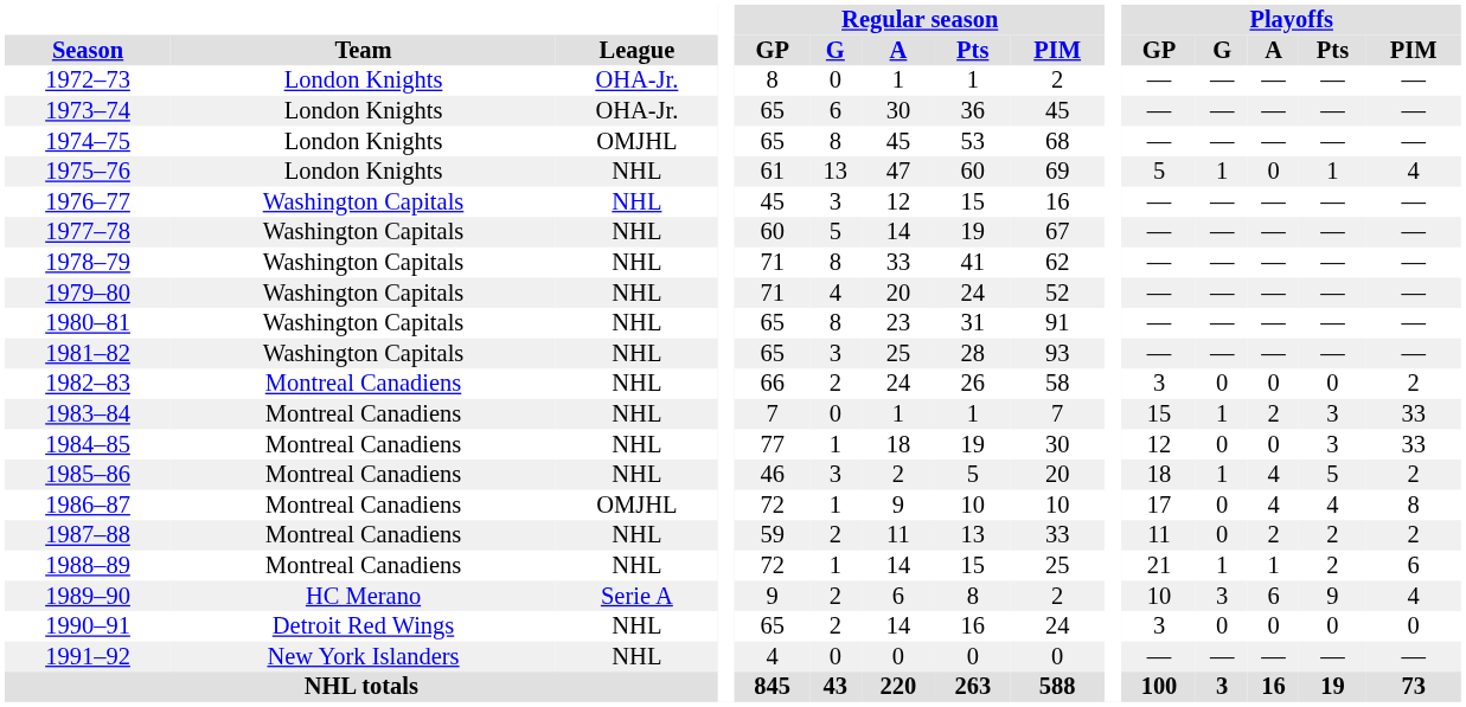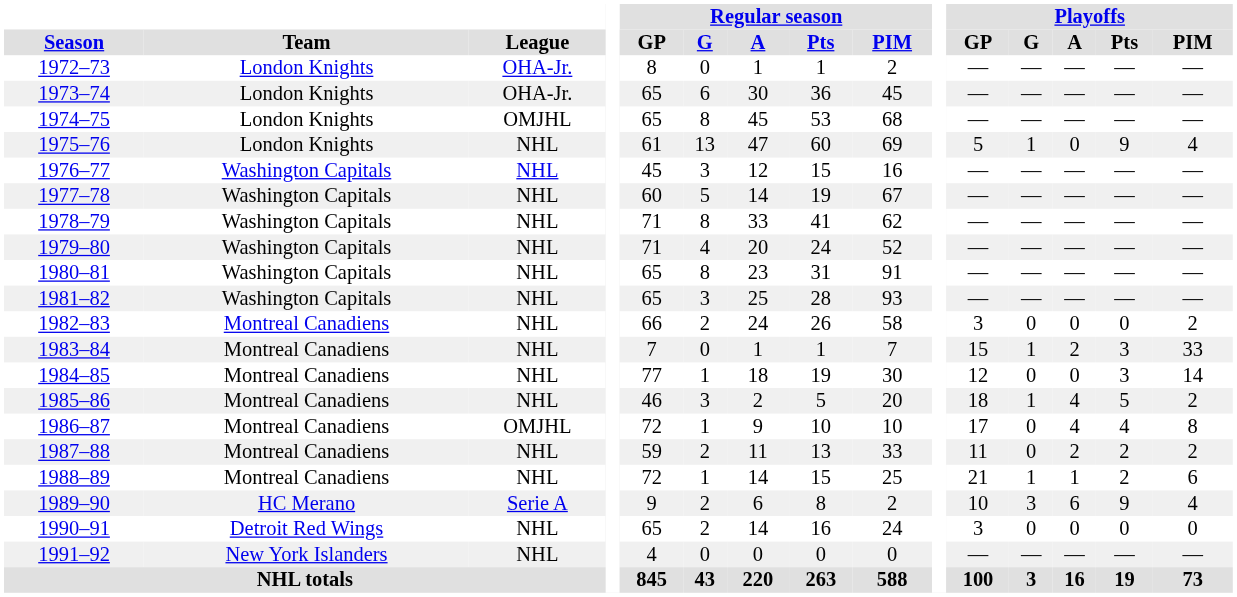 <table border="0" cellpadding="1" cellspacing="0" style="text-align:center; width:60em">
 <tr bgcolor="#e0e0e0">
 <th colspan="3" bgcolor="#ffffff"> </th>
 <th rowspan="99" bgcolor="#ffffff"> </th>
 <th colspan="5"><a href='#'>Regular season</a></th>
 <th rowspan="99" bgcolor="#ffffff"> </th>
 <th colspan="5"><a href='#'>Playoffs</a></th>
 </tr>
 <tr bgcolor="#e0e0e0">
 <th><a href='#'>Season</a></th>
 <th>Team</th>
 <th>League</th>
 <th>GP</th>
 <th><a href='#'>G</a></th>
 <th><a href='#'>A</a></th>
 <th><a href='#'>Pts</a></th>
 <th><a href='#'>PIM</a></th>
 <th>GP</th>
 <th>G</th>
 <th>A</th>
 <th>Pts</th>
 <th>PIM</th>
 </tr>
 <tr>
 <td><a href='#'>1972–73</a></td>
 <td><a href='#'>London Knights</a></td>
 <td><a href='#'>OHA-Jr.</a></td>
 <td>8</td>
 <td>0</td>
 <td>1</td>
 <td>1</td>
 <td>2</td>
 <td>—</td>
 <td>—</td>
 <td>—</td>
 <td>—</td>
 <td>—</td>
 </tr>
 <tr bgcolor="#f0f0f0">
 <td><a href='#'>1973–74</a></td>
 <td>London Knights</td>
 <td>OHA-Jr.</td>
 <td>65</td>
 <td>6</td>
 <td>30</td>
 <td>36</td>
 <td>45</td>
 <td>—</td>
 <td>—</td>
 <td>—</td>
 <td>—</td>
 <td>—</td>
 </tr>
 <tr>
 <td><a href='#'>1974–75</a></td>
 <td>London Knights</td>
 <td>OMJHL</td>
 <td>65</td>
 <td>8</td>
 <td>45</td>
 <td>53</td>
 <td>68</td>
 <td>—</td>
 <td>—</td>
 <td>—</td>
 <td>—</td>
 <td>—</td>
 </tr>
 <tr bgcolor="#f0f0f0">
 <td><a href='#'>1975–76</a></td>
 <td>London Knights</td>
 <td>NHL</td>
 <td>61</td>
 <td>13</td>
 <td>47</td>
 <td>60</td>
 <td>69</td>
 <td>5</td>
 <td>1</td>
 <td>0</td>
-<td>1</td>
+<td>9</td>
 <td>4</td>
 </tr>
 <tr>
 <td><a href='#'>1976–77</a></td>
 <td><a href='#'>Washington Capitals</a></td>
 <td><a href='#'>NHL</a></td>
 <td>45</td>
 <td>3</td>
 <td>12</td>
 <td>15</td>
 <td>16</td>
 <td>—</td>
 <td>—</td>
 <td>—</td>
 <td>—</td>
 <td>—</td>
 </tr>
 <tr bgcolor="#f0f0f0">
 <td><a href='#'>1977–78</a></td>
 <td>Washington Capitals</td>
 <td>NHL</td>
 <td>60</td>
 <td>5</td>
 <td>14</td>
 <td>19</td>
 <td>67</td>
 <td>—</td>
 <td>—</td>
 <td>—</td>
 <td>—</td>
 <td>—</td>
 </tr>
 <tr>
 <td><a href='#'>1978–79</a></td>
 <td>Washington Capitals</td>
 <td>NHL</td>
 <td>71</td>
 <td>8</td>
 <td>33</td>
 <td>41</td>
 <td>62</td>
 <td>—</td>
 <td>—</td>
 <td>—</td>
 <td>—</td>
 <td>—</td>
 </tr>
 <tr bgcolor="#f0f0f0">
 <td><a href='#'>1979–80</a></td>
 <td>Washington Capitals</td>
 <td>NHL</td>
 <td>71</td>
 <td>4</td>
 <td>20</td>
 <td>24</td>
 <td>52</td>
 <td>—</td>
 <td>—</td>
 <td>—</td>
 <td>—</td>
 <td>—</td>
 </tr>
 <tr>
 <td><a href='#'>1980–81</a></td>
 <td>Washington Capitals</td>
 <td>NHL</td>
 <td>65</td>
 <td>8</td>
 <td>23</td>
 <td>31</td>
 <td>91</td>
 <td>—</td>
 <td>—</td>
 <td>—</td>
 <td>—</td>
 <td>—</td>
 </tr>
 <tr bgcolor="#f0f0f0">
 <td><a href='#'>1981–82</a></td>
 <td>Washington Capitals</td>
 <td>NHL</td>
 <td>65</td>
 <td>3</td>
 <td>25</td>
 <td>28</td>
 <td>93</td>
 <td>—</td>
 <td>—</td>
 <td>—</td>
 <td>—</td>
 <td>—</td>
 </tr>
 <tr>
 <td><a href='#'>1982–83</a></td>
 <td><a href='#'>Montreal Canadiens</a></td>
 <td>NHL</td>
 <td>66</td>
 <td>2</td>
 <td>24</td>
 <td>26</td>
 <td>58</td>
 <td>3</td>
 <td>0</td>
 <td>0</td>
 <td>0</td>
 <td>2</td>
 </tr>
 <tr bgcolor="#f0f0f0">
 <td><a href='#'>1983–84</a></td>
 <td>Montreal Canadiens</td>
 <td>NHL</td>
 <td>7</td>
 <td>0</td>
 <td>1</td>
 <td>1</td>
 <td>7</td>
 <td>15</td>
 <td>1</td>
 <td>2</td>
 <td>3</td>
 <td>33</td>
 </tr>
 <tr>
 <td><a href='#'>1984–85</a></td>
 <td>Montreal Canadiens</td>
 <td>NHL</td>
 <td>77</td>
 <td>1</td>
 <td>18</td>
 <td>19</td>
 <td>30</td>
 <td>12</td>
 <td>0</td>
 <td>0</td>
 <td>3</td>
-<td>33</td>
+<td>14</td>
 </tr>
 <tr bgcolor="#f0f0f0">
 <td><a href='#'>1985–86</a></td>
 <td>Montreal Canadiens</td>
 <td>NHL</td>
 <td>46</td>
 <td>3</td>
 <td>2</td>
 <td>5</td>
 <td>20</td>
 <td>18</td>
 <td>1</td>
 <td>4</td>
 <td>5</td>
 <td>2</td>
 </tr>
 <tr>
 <td><a href='#'>1986–87</a></td>
 <td>Montreal Canadiens</td>
 <td>OMJHL</td>
 <td>72</td>
 <td>1</td>
 <td>9</td>
 <td>10</td>
 <td>10</td>
 <td>17</td>
 <td>0</td>
 <td>4</td>
 <td>4</td>
 <td>8</td>
 </tr>
 <tr bgcolor="#f0f0f0">
 <td><a href='#'>1987–88</a></td>
 <td>Montreal Canadiens</td>
 <td>NHL</td>
 <td>59</td>
 <td>2</td>
 <td>11</td>
 <td>13</td>
 <td>33</td>
 <td>11</td>
 <td>0</td>
 <td>2</td>
 <td>2</td>
 <td>2</td>
 </tr>
 <tr>
 <td><a href='#'>1988–89</a></td>
 <td>Montreal Canadiens</td>
 <td>NHL</td>
 <td>72</td>
 <td>1</td>
 <td>14</td>
 <td>15</td>
 <td>25</td>
 <td>21</td>
 <td>1</td>
 <td>1</td>
 <td>2</td>
 <td>6</td>
 </tr>
 <tr bgcolor="#f0f0f0">
 <td><a href='#'>1989–90</a></td>
 <td><a href='#'>HC Merano</a></td>
 <td><a href='#'>Serie A</a></td>
 <td>9</td>
 <td>2</td>
 <td>6</td>
 <td>8</td>
 <td>2</td>
 <td>10</td>
 <td>3</td>
 <td>6</td>
 <td>9</td>
 <td>4</td>
 </tr>
 <tr>
 <td><a href='#'>1990–91</a></td>
 <td><a href='#'>Detroit Red Wings</a></td>
 <td>NHL</td>
 <td>65</td>
 <td>2</td>
 <td>14</td>
 <td>16</td>
 <td>24</td>
 <td>3</td>
 <td>0</td>
 <td>0</td>
 <td>0</td>
 <td>0</td>
 </tr>
 <tr bgcolor="#f0f0f0">
 <td><a href='#'>1991–92</a></td>
 <td><a href='#'>New York Islanders</a></td>
 <td>NHL</td>
 <td>4</td>
 <td>0</td>
 <td>0</td>
 <td>0</td>
 <td>0</td>
 <td>—</td>
 <td>—</td>
 <td>—</td>
 <td>—</td>
 <td>—</td>
 </tr>
 <tr bgcolor="#e0e0e0">
 <th colspan="3">NHL totals</th>
 <th>845</th>
 <th>43</th>
 <th>220</th>
 <th>263</th>
 <th>588</th>
 <th>100</th>
 <th>3</th>
 <th>16</th>
 <th>19</th>
 <th>73</th>
 </tr>
 </table>
